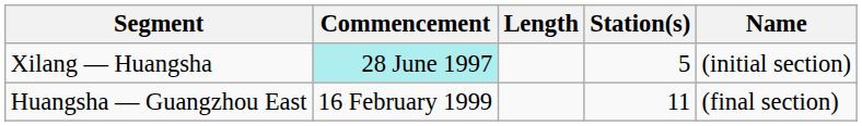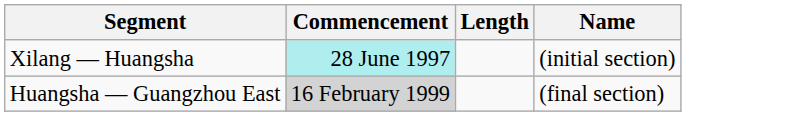 <table class="wikitable" style="border-collapse: collapse; text-align: right;">
 <tr>
 <th>Segment</th>
 <th>Commencement</th>
 <th>Length</th>
-<th>Station(s)</th>
 <th>Name</th>
 </tr>
 <tr>
 <td style="text-align: left;">Xilang — Huangsha</td>
 <td style="background: paleturquoise;">28 June 1997</td>
 <td></td>
-<td>5</td>
 <td style="text-align: left;">(initial section)</td>
 </tr>
 <tr>
 <td style="text-align: left;">Huangsha — Guangzhou East</td>
-<td>16 February 1999</td>
+<td style="background: lightgrey;">16 February 1999</td>
 <td></td>
-<td>11</td>
 <td style="text-align: left;">(final section)</td>
 </tr>
 </table>
